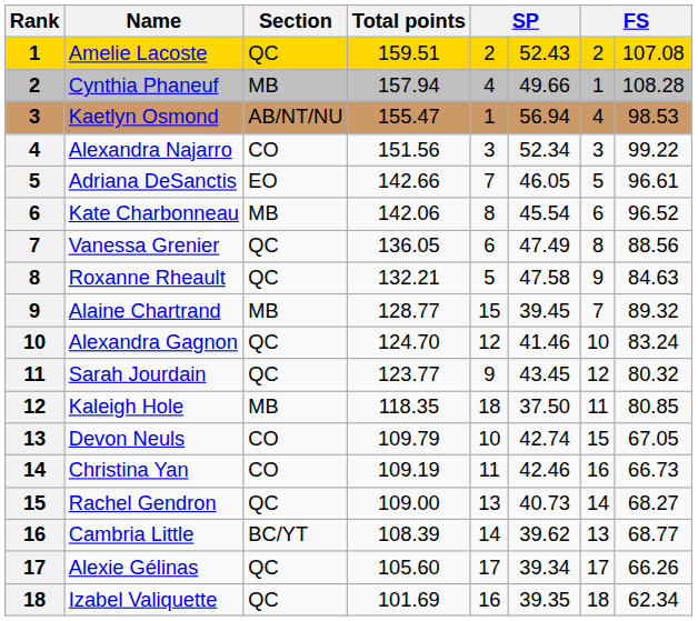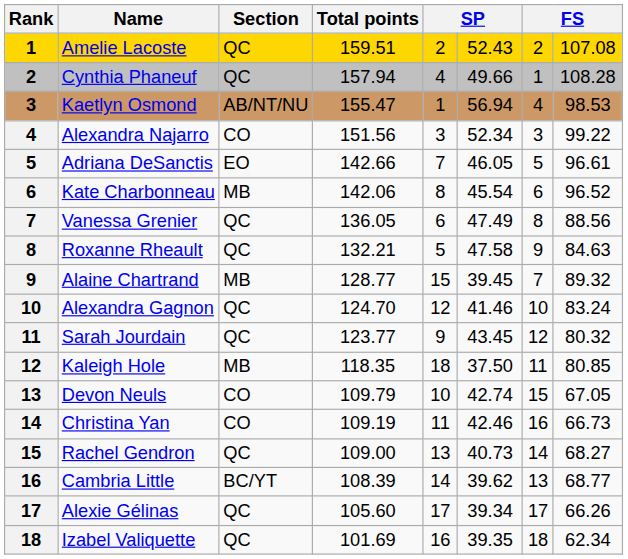 <table class="wikitable sortable">
 <tr>
 <th>Rank</th>
 <th>Name</th>
 <th>Section</th>
 <th>Total points</th>
 <th colspan="2" width="80px"><a href='#'>SP</a></th>
 <th colspan="2" width="80px"><a href='#'>FS</a></th>
 </tr>
 <tr bgcolor="gold">
 <td align="center"><strong>1</strong></td>
 <td><a href='#'>Amelie Lacoste</a></td>
 <td>QC</td>
 <td align="center">159.51</td>
 <td align="center">2</td>
 <td align="center">52.43</td>
 <td align="center">2</td>
 <td align="center">107.08</td>
 </tr>
 <tr bgcolor="silver">
 <td align="center"><strong>2</strong></td>
 <td><a href='#'>Cynthia Phaneuf</a></td>
-<td>MB</td>
+<td>QC</td>
 <td align="center">157.94</td>
 <td align="center">4</td>
 <td align="center">49.66</td>
 <td align="center">1</td>
 <td align="center">108.28</td>
 </tr>
 <tr bgcolor="cc9966">
 <td align="center"><strong>3</strong></td>
 <td><a href='#'>Kaetlyn Osmond</a></td>
 <td>AB/NT/NU</td>
 <td align="center">155.47</td>
 <td align="center">1</td>
 <td align="center">56.94</td>
 <td align="center">4</td>
 <td align="center">98.53</td>
 </tr>
 <tr>
 <th>4</th>
 <td><a href='#'>Alexandra Najarro</a></td>
 <td>CO</td>
 <td align="center">151.56</td>
 <td align="center">3</td>
 <td align="center">52.34</td>
 <td align="center">3</td>
 <td align="center">99.22</td>
 </tr>
 <tr>
 <th>5</th>
 <td><a href='#'>Adriana DeSanctis</a></td>
 <td>EO</td>
 <td align="center">142.66</td>
 <td align="center">7</td>
 <td align="center">46.05</td>
 <td align="center">5</td>
 <td align="center">96.61</td>
 </tr>
 <tr>
 <th>6</th>
 <td><a href='#'>Kate Charbonneau</a></td>
 <td>MB</td>
 <td align="center">142.06</td>
 <td align="center">8</td>
 <td align="center">45.54</td>
 <td align="center">6</td>
 <td align="center">96.52</td>
 </tr>
 <tr>
 <th>7</th>
 <td><a href='#'>Vanessa Grenier</a></td>
 <td>QC</td>
 <td align="center">136.05</td>
 <td align="center">6</td>
 <td align="center">47.49</td>
 <td align="center">8</td>
 <td align="center">88.56</td>
 </tr>
 <tr>
 <th>8</th>
 <td><a href='#'>Roxanne Rheault</a></td>
 <td>QC</td>
 <td align="center">132.21</td>
 <td align="center">5</td>
 <td align="center">47.58</td>
 <td align="center">9</td>
 <td align="center">84.63</td>
 </tr>
 <tr>
 <th>9</th>
 <td><a href='#'>Alaine Chartrand</a></td>
 <td>MB</td>
 <td align="center">128.77</td>
 <td align="center">15</td>
 <td align="center">39.45</td>
 <td align="center">7</td>
 <td align="center">89.32</td>
 </tr>
 <tr>
 <th>10</th>
 <td><a href='#'>Alexandra Gagnon</a></td>
 <td>QC</td>
 <td align="center">124.70</td>
 <td align="center">12</td>
 <td align="center">41.46</td>
 <td align="center">10</td>
 <td align="center">83.24</td>
 </tr>
 <tr>
 <th>11</th>
 <td><a href='#'>Sarah Jourdain</a></td>
 <td>QC</td>
 <td align="center">123.77</td>
 <td align="center">9</td>
 <td align="center">43.45</td>
 <td align="center">12</td>
 <td align="center">80.32</td>
 </tr>
 <tr>
 <th>12</th>
 <td><a href='#'>Kaleigh Hole</a></td>
 <td>MB</td>
 <td align="center">118.35</td>
 <td align="center">18</td>
 <td align="center">37.50</td>
 <td align="center">11</td>
 <td align="center">80.85</td>
 </tr>
 <tr>
 <th>13</th>
 <td><a href='#'>Devon Neuls</a></td>
 <td>CO</td>
 <td align="center">109.79</td>
 <td align="center">10</td>
 <td align="center">42.74</td>
 <td align="center">15</td>
 <td align="center">67.05</td>
 </tr>
 <tr>
 <th>14</th>
 <td><a href='#'>Christina Yan</a></td>
 <td>CO</td>
 <td align="center">109.19</td>
 <td align="center">11</td>
 <td align="center">42.46</td>
 <td align="center">16</td>
 <td align="center">66.73</td>
 </tr>
 <tr>
 <th>15</th>
 <td><a href='#'>Rachel Gendron</a></td>
 <td>QC</td>
 <td align="center">109.00</td>
 <td align="center">13</td>
 <td align="center">40.73</td>
 <td align="center">14</td>
 <td align="center">68.27</td>
 </tr>
 <tr>
 <th>16</th>
 <td><a href='#'>Cambria Little</a></td>
 <td>BC/YT</td>
 <td align="center">108.39</td>
 <td align="center">14</td>
 <td align="center">39.62</td>
 <td align="center">13</td>
 <td align="center">68.77</td>
 </tr>
 <tr>
 <th>17</th>
 <td><a href='#'>Alexie Gélinas</a></td>
 <td>QC</td>
 <td align="center">105.60</td>
 <td align="center">17</td>
 <td align="center">39.34</td>
 <td align="center">17</td>
 <td align="center">66.26</td>
 </tr>
 <tr>
 <th>18</th>
 <td><a href='#'>Izabel Valiquette</a></td>
 <td>QC</td>
 <td align="center">101.69</td>
 <td align="center">16</td>
 <td align="center">39.35</td>
 <td align="center">18</td>
 <td align="center">62.34</td>
 </tr>
 </table>
